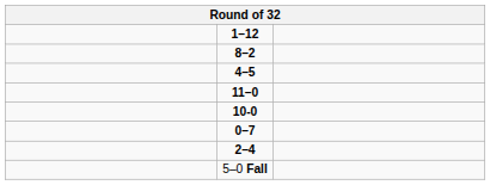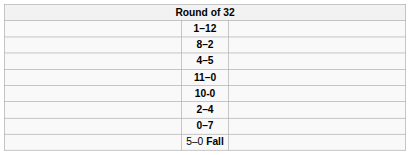 <table class="wikitable" style="text-align: center;">
 <tr>
 <th colspan=3>Round of 32</th>
 </tr>
 <tr>
 <td align=left width="270"></td>
 <td align=center width="65"><strong>1–12</strong></td>
 <td align=left width="270"><strong></strong></td>
 </tr>
 <tr>
 <td align=left><strong></strong></td>
 <td align=center><strong>8–2</strong></td>
 <td align=left></td>
 </tr>
 <tr>
 <td align=left></td>
 <td align=center><strong>4–5</strong></td>
 <td align=left><strong></strong></td>
 </tr>
 <tr>
 <td align=left><strong></strong></td>
 <td align=center><strong>11–0</strong></td>
 <td align=left></td>
 </tr>
 <tr>
 <td align=left><strong></strong></td>
 <td align=center><strong>10-0</strong></td>
 <td align=left></td>
 </tr>
 <tr>
 <td align=left></td>
-<td align=center><strong>0–7</strong></td>
+<td align=center><strong>2–4</strong></td>
 <td align=left><strong></strong></td>
 </tr>
 <tr>
 <td align=left></td>
-<td align=center><strong>2–4</strong></td>
+<td align=center><strong>0–7</strong></td>
 <td align=left><strong></strong></td>
 </tr>
 <tr>
 <td align=left><strong></strong></td>
 <td align=center>5–0 <strong>Fall</strong></td>
 <td align=left></td>
 </tr>
 </table>
